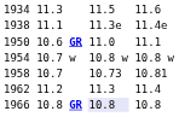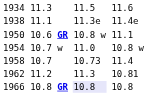 <table>
 <tr>
 <td>1934</td>
 <td></td>
 <td>11.3</td>
 <td></td>
 <td>11.5</td>
 <td></td>
 <td>11.6</td>
 </tr>
 <tr>
 <td>1938</td>
 <td></td>
 <td>11.1</td>
 <td></td>
 <td>11.3e</td>
 <td></td>
 <td>11.4e</td>
 </tr>
 <tr>
 <td>1950</td>
 <td></td>
 <td>10.6 <strong><a href='#'>GR</a></strong></td>
 <td></td>
-<td>11.0</td>
+<td>10.8 w</td>
 <td></td>
 <td>11.1</td>
 </tr>
 <tr>
 <td>1954</td>
 <td></td>
 <td>10.7 w</td>
 <td></td>
-<td>10.8 w</td>
+<td>11.0</td>
 <td></td>
 <td>10.8 w</td>
 </tr>
 <tr>
 <td>1958</td>
 <td></td>
 <td>10.7</td>
 <td></td>
 <td>10.73</td>
 <td></td>
-<td>10.81</td>
+<td>11.4</td>
 </tr>
 <tr>
 <td>1962</td>
 <td></td>
 <td>11.2</td>
 <td></td>
 <td>11.3</td>
 <td></td>
-<td>11.4</td>
+<td>10.81</td>
 </tr>
 <tr>
 <td>1966</td>
 <td></td>
 <td>10.8 <strong><a href='#'>GR</a></strong></td>
 <td></td>
 <td style="background: lavender;">10.8</td>
 <td></td>
 <td>10.8</td>
 </tr>
 </table>
